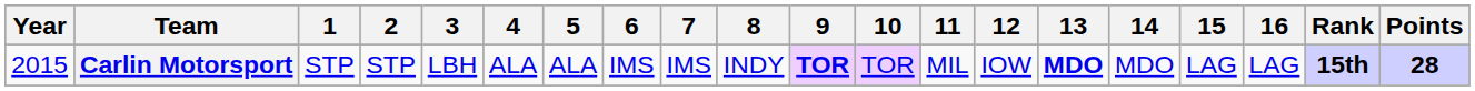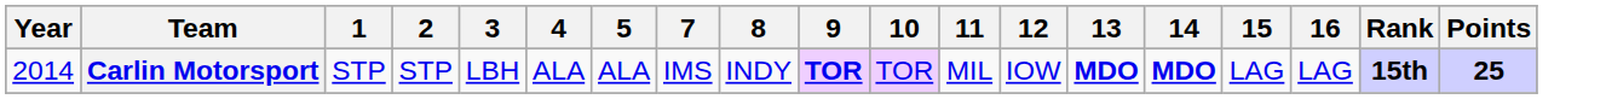 <table class="wikitable" style="text-align:center; font-size:85%">
 <tr>
 <th>Year</th>
 <th>Team</th>
 <th>1</th>
 <th>2</th>
 <th>3</th>
 <th>4</th>
 <th>5</th>
-<th>6</th>
 <th>7</th>
 <th>8</th>
 <th>9</th>
 <th>10</th>
 <th>11</th>
 <th>12</th>
 <th>13</th>
 <th>14</th>
 <th>15</th>
 <th>16</th>
 <th>Rank</th>
 <th>Points</th>
 </tr>
 <tr>
-<td><a href='#'>2015</a></td>
+<td><a href='#'>2014</a></td>
 <th nowrap><a href='#'>Carlin Motorsport</a></th>
 <td><a href='#'>STP</a></td>
 <td><a href='#'>STP</a></td>
 <td><a href='#'>LBH</a></td>
 <td><a href='#'>ALA</a></td>
 <td><a href='#'>ALA</a></td>
 <td><a href='#'>IMS</a></td>
-<td><a href='#'>IMS</a></td>
 <td><a href='#'>INDY</a></td>
 <td style="background:#EFCFFF;"><strong><a href='#'>TOR</a></strong><br></td>
 <td style="background:#EFCFFF;"><a href='#'>TOR</a><br></td>
 <td><a href='#'>MIL</a></td>
 <td><a href='#'>IOW</a></td>
 <td><strong><a href='#'>MDO</a></strong></td>
-<td><a href='#'>MDO</a></td>
+<td><strong><a href='#'>MDO</a></strong></td>
 <td><a href='#'>LAG</a></td>
 <td><a href='#'>LAG</a></td>
 <th style="background:#CFCFFF;">15th</th>
-<th style="background:#CFCFFF;">28</th>
+<th style="background:#CFCFFF;">25</th>
 </tr>
 </table>
